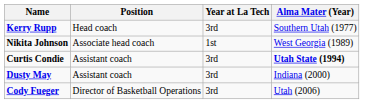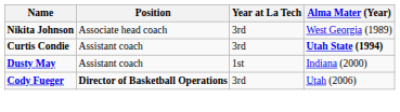 <table class="wikitable" style="white-space:nowrap; font-size:90%;">
 <tr>
 <th>Name</th>
 <th>Position</th>
 <th>Year at La Tech</th>
 <th><a href='#'>Alma Mater</a> (Year)</th>
 </tr>
 <tr>
-<td><strong><a href='#'>Kerry Rupp</a></strong></td>
-<td>Head coach</td>
-<td>3rd</td>
-<td><a href='#'>Southern Utah</a> (1977)</td>
-</tr>
-<tr>
 <td><strong>Nikita Johnson</strong></td>
 <td>Associate head coach</td>
-<td>1st</td>
+<td>3rd</td>
 <td><a href='#'>West Georgia</a> (1989)</td>
 </tr>
 <tr>
 <td><strong>Curtis Condie</strong></td>
 <td>Assistant coach</td>
 <td>3rd</td>
 <td><strong><a href='#'>Utah State</a> (1994)</strong></td>
 </tr>
 <tr>
 <td><strong><a href='#'>Dusty May</a></strong></td>
 <td>Assistant coach</td>
-<td>3rd</td>
+<td>1st</td>
 <td><a href='#'>Indiana</a> (2000)</td>
 </tr>
 <tr>
 <td><strong><a href='#'>Cody Fueger</a></strong></td>
-<td>Director of Basketball Operations</td>
+<td><strong>Director of Basketball Operations</strong></td>
 <td>3rd</td>
 <td><a href='#'>Utah</a> (2006)</td>
 </tr>
 </table>
